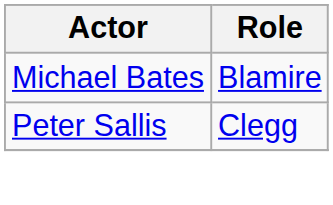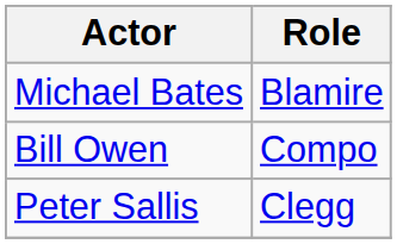 <table class="wikitable">
 <tr>
 <th>Actor</th>
 <th>Role</th>
 </tr>
 <tr>
 <td><a href='#'>Michael Bates</a></td>
 <td><a href='#'>Blamire</a></td>
 </tr>
 <tr>
+<td><a href='#'>Bill Owen</a></td>
+<td><a href='#'>Compo</a></td>
+</tr>
+<tr>
 <td><a href='#'>Peter Sallis</a></td>
 <td><a href='#'>Clegg</a></td>
 </tr>
 <tr>
 </tr>
 </table>
